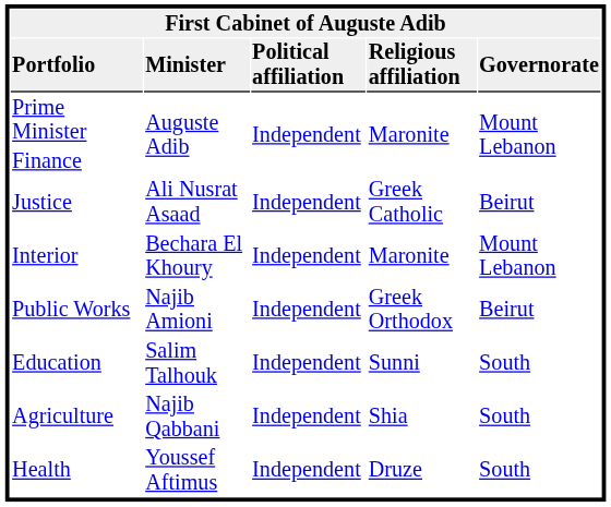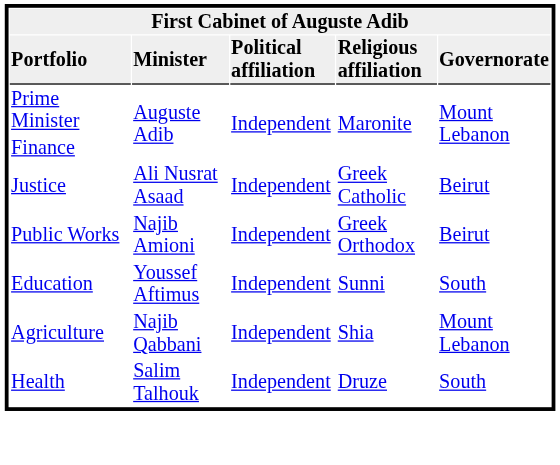 <table width="70%" border="0" align="center" cellpadding="1" cellspacing="1" style="margin:3px; border:3px solid;">
 <tr>
 <td colspan="5" style="text-align:center; background:#efefef"><strong>First Cabinet of Auguste Adib</strong></td>
 </tr>
 <tr>
 <td width="25%" style="border-bottom:1px solid; background:#efefef;"><strong>Portfolio</strong></td>
 <td width="20%" style="border-bottom:1px solid; background:#efefef;"><strong>Minister</strong></td>
 <td width="20%" style="border-bottom:1px solid; background:#efefef;"><strong>Political affiliation</strong></td>
 <td width="20%" style="border-bottom:1px solid; background:#efefef;"><strong>Religious affiliation</strong></td>
 <td width="15%" style="border-bottom:1px solid; background:#efefef;"><strong>Governorate</strong></td>
 </tr>
 <tr>
 <td><a href='#'>Prime Minister</a></td>
 <td rowspan="2"><a href='#'>Auguste Adib</a></td>
 <td rowspan="2"> <a href='#'>Independent</a></td>
 <td rowspan="2"><a href='#'>Maronite</a></td>
 <td rowspan="2"><a href='#'>Mount Lebanon</a></td>
 </tr>
 <tr>
 <td><a href='#'>Finance</a></td>
 </tr>
 <tr>
 <td><a href='#'>Justice</a></td>
 <td><a href='#'>Ali Nusrat Asaad</a></td>
 <td> <a href='#'>Independent</a></td>
 <td><a href='#'>Greek Catholic</a></td>
 <td><a href='#'>Beirut</a></td>
 </tr>
 <tr>
-<td><a href='#'>Interior</a></td>
-<td><a href='#'>Bechara El Khoury</a></td>
-<td> <a href='#'>Independent</a></td>
-<td><a href='#'>Maronite</a></td>
-<td><a href='#'>Mount Lebanon</a></td>
-</tr>
-<tr>
 <td><a href='#'>Public Works</a></td>
 <td><a href='#'>Najib Amioni</a></td>
 <td> <a href='#'>Independent</a></td>
 <td><a href='#'>Greek Orthodox</a></td>
 <td><a href='#'>Beirut</a></td>
 </tr>
 <tr>
 <td><a href='#'>Education</a></td>
-<td><a href='#'>Salim Talhouk</a></td>
+<td><a href='#'>Youssef Aftimus</a></td>
 <td> <a href='#'>Independent</a></td>
 <td><a href='#'>Sunni</a></td>
 <td><a href='#'>South</a></td>
 </tr>
 <tr>
 <td><a href='#'>Agriculture</a></td>
 <td><a href='#'>Najib Qabbani</a></td>
 <td> <a href='#'>Independent</a></td>
 <td><a href='#'>Shia</a></td>
-<td><a href='#'>South</a></td>
+<td><a href='#'>Mount Lebanon</a></td>
 </tr>
 <tr>
 <td><a href='#'>Health</a></td>
-<td><a href='#'>Youssef Aftimus</a></td>
+<td><a href='#'>Salim Talhouk</a></td>
 <td> <a href='#'>Independent</a></td>
 <td><a href='#'>Druze</a></td>
 <td><a href='#'>South</a></td>
 </tr>
 </table>
